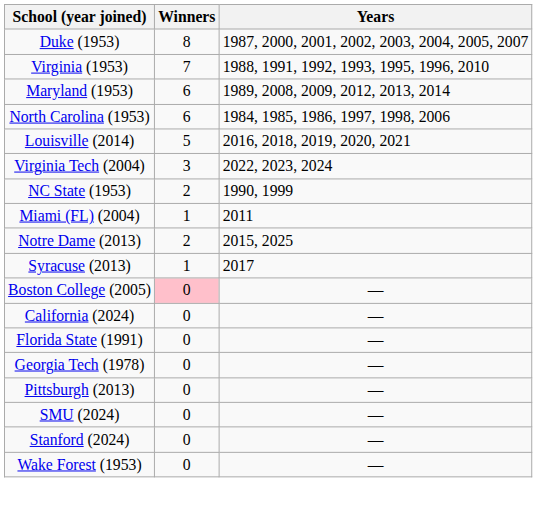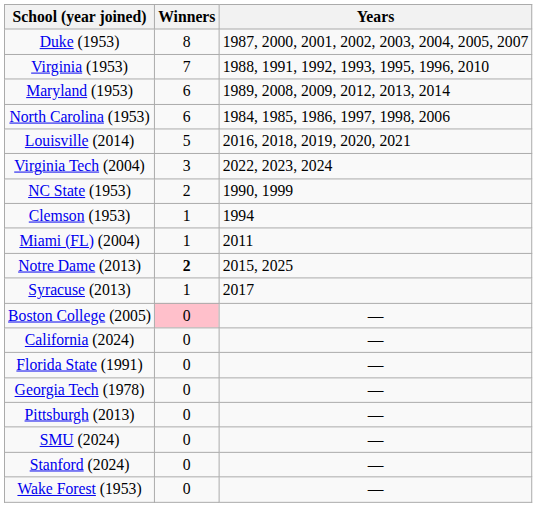 <table class="wikitable sortable">
 <tr>
 <th>School (year joined)</th>
 <th>Winners</th>
 <th class=unsortable>Years</th>
 </tr>
 <tr>
 <td align=center><a href='#'>Duke</a> (1953)</td>
 <td align=center>8</td>
 <td>1987, 2000, 2001, 2002, 2003, 2004, 2005, 2007</td>
 </tr>
 <tr>
 <td align=center><a href='#'>Virginia</a> (1953)</td>
 <td align=center>7</td>
 <td>1988, 1991, 1992, 1993, 1995, 1996, 2010</td>
 </tr>
 <tr>
 <td align=center><a href='#'>Maryland</a> (1953)</td>
 <td align=center>6</td>
 <td>1989, 2008, 2009, 2012, 2013, 2014</td>
 </tr>
 <tr>
 <td align=center><a href='#'>North Carolina</a> (1953)</td>
 <td align=center>6</td>
 <td>1984, 1985, 1986, 1997, 1998, 2006</td>
 </tr>
 <tr>
 <td align=center><a href='#'>Louisville</a> (2014)</td>
 <td align=center>5</td>
 <td>2016, 2018, 2019, 2020, 2021</td>
 </tr>
 <tr>
 <td align=center><a href='#'>Virginia Tech</a> (2004)</td>
 <td align=center>3</td>
 <td>2022, 2023, 2024</td>
 </tr>
 <tr>
 <td align=center><a href='#'>NC State</a> (1953)</td>
 <td align=center>2</td>
 <td>1990, 1999</td>
 </tr>
 <tr>
+<td align=center><a href='#'>Clemson</a> (1953)</td>
+<td align=center>1</td>
+<td>1994</td>
+</tr>
+<tr>
 <td align=center><a href='#'>Miami (FL)</a> (2004)</td>
 <td align=center>1</td>
 <td>2011</td>
 </tr>
 <tr>
 <td align=center><a href='#'>Notre Dame</a> (2013)</td>
-<td align=center>2</td>
+<td align=center><strong>2</strong></td>
 <td>2015, 2025</td>
 </tr>
 <tr>
 <td align=center><a href='#'>Syracuse</a> (2013)</td>
 <td align=center>1</td>
 <td>2017</td>
 </tr>
 <tr>
 <td align=center><a href='#'>Boston College</a> (2005)</td>
 <td align=center style="background: pink;">0</td>
 <td align=center>—</td>
 </tr>
 <tr>
 <td align=center><a href='#'>California</a> (2024)</td>
 <td align=center>0</td>
 <td align=center>—</td>
 </tr>
 <tr>
 <td align=center><a href='#'>Florida State</a> (1991)</td>
 <td align=center>0</td>
 <td align=center>—</td>
 </tr>
 <tr>
 <td align=center><a href='#'>Georgia Tech</a> (1978)</td>
 <td align=center>0</td>
 <td align=center>—</td>
 </tr>
 <tr>
 <td align=center><a href='#'>Pittsburgh</a> (2013)</td>
 <td align=center>0</td>
 <td align=center>—</td>
 </tr>
 <tr>
 <td align=center><a href='#'>SMU</a> (2024)</td>
 <td align=center>0</td>
 <td align=center>—</td>
 </tr>
 <tr>
 <td align=center><a href='#'>Stanford</a> (2024)</td>
 <td align=center>0</td>
 <td align=center>—</td>
 </tr>
 <tr>
 <td align=center><a href='#'>Wake Forest</a> (1953)</td>
 <td align=center>0</td>
 <td align=center>—</td>
 </tr>
 </table>
